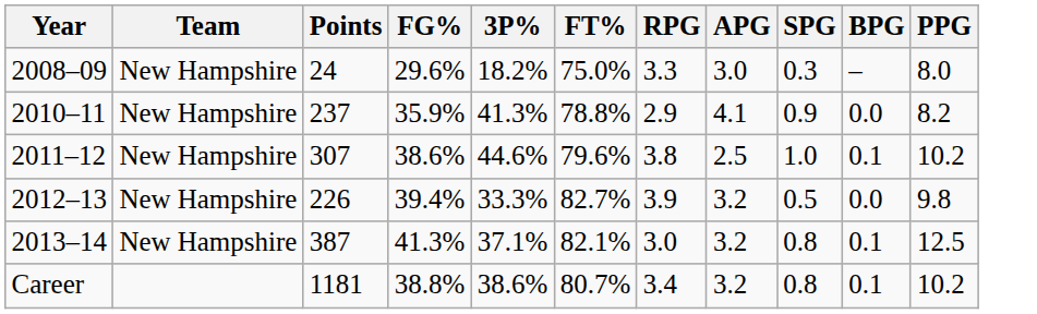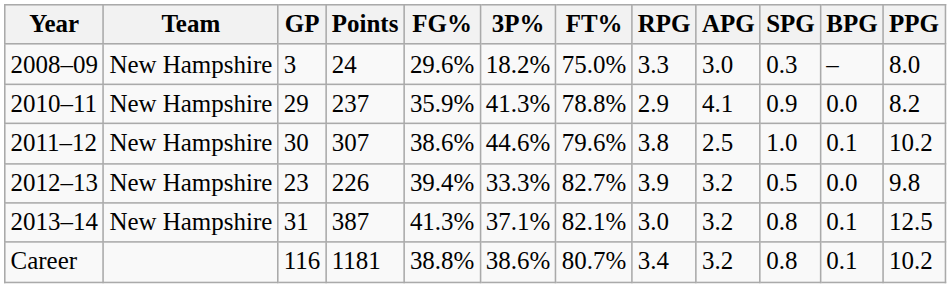 <table class="wikitable">
 <tr>
 <th>Year</th>
 <th>Team</th>
+<th>GP</th>
 <th>Points</th>
 <th>FG%</th>
 <th>3P%</th>
 <th>FT%</th>
 <th>RPG</th>
 <th>APG</th>
 <th>SPG</th>
 <th>BPG</th>
 <th>PPG</th>
 </tr>
 <tr>
 <td>2008–09</td>
 <td>New Hampshire</td>
+<td>3</td>
 <td>24</td>
 <td>29.6%</td>
 <td>18.2%</td>
 <td>75.0%</td>
 <td>3.3</td>
 <td>3.0</td>
 <td>0.3</td>
 <td>–</td>
 <td>8.0</td>
 </tr>
 <tr>
 <td>2010–11</td>
 <td>New Hampshire</td>
+<td>29</td>
 <td>237</td>
 <td>35.9%</td>
 <td>41.3%</td>
 <td>78.8%</td>
 <td>2.9</td>
 <td>4.1</td>
 <td>0.9</td>
 <td>0.0</td>
 <td>8.2</td>
 </tr>
 <tr>
 <td>2011–12</td>
 <td>New Hampshire</td>
+<td>30</td>
 <td>307</td>
 <td>38.6%</td>
 <td>44.6%</td>
 <td>79.6%</td>
 <td>3.8</td>
 <td>2.5</td>
 <td>1.0</td>
 <td>0.1</td>
 <td>10.2</td>
 </tr>
 <tr>
 <td>2012–13</td>
 <td>New Hampshire</td>
+<td>23</td>
 <td>226</td>
 <td>39.4%</td>
 <td>33.3%</td>
 <td>82.7%</td>
 <td>3.9</td>
 <td>3.2</td>
 <td>0.5</td>
 <td>0.0</td>
 <td>9.8</td>
 </tr>
 <tr>
 <td>2013–14</td>
 <td>New Hampshire</td>
+<td>31</td>
 <td>387</td>
 <td>41.3%</td>
 <td>37.1%</td>
 <td>82.1%</td>
 <td>3.0</td>
 <td>3.2</td>
 <td>0.8</td>
 <td>0.1</td>
 <td>12.5</td>
 </tr>
 <tr>
 <td>Career</td>
 <td></td>
+<td>116</td>
 <td>1181</td>
 <td>38.8%</td>
 <td>38.6%</td>
 <td>80.7%</td>
 <td>3.4</td>
 <td>3.2</td>
 <td>0.8</td>
 <td>0.1</td>
 <td>10.2</td>
 </tr>
 </table>
